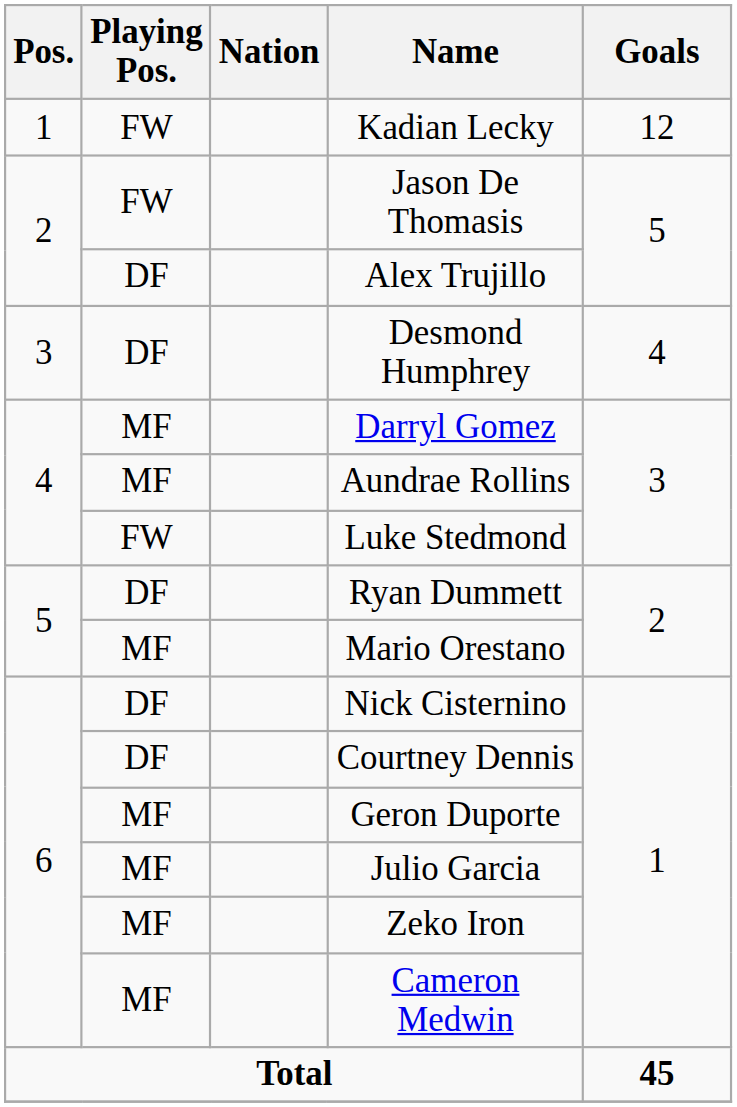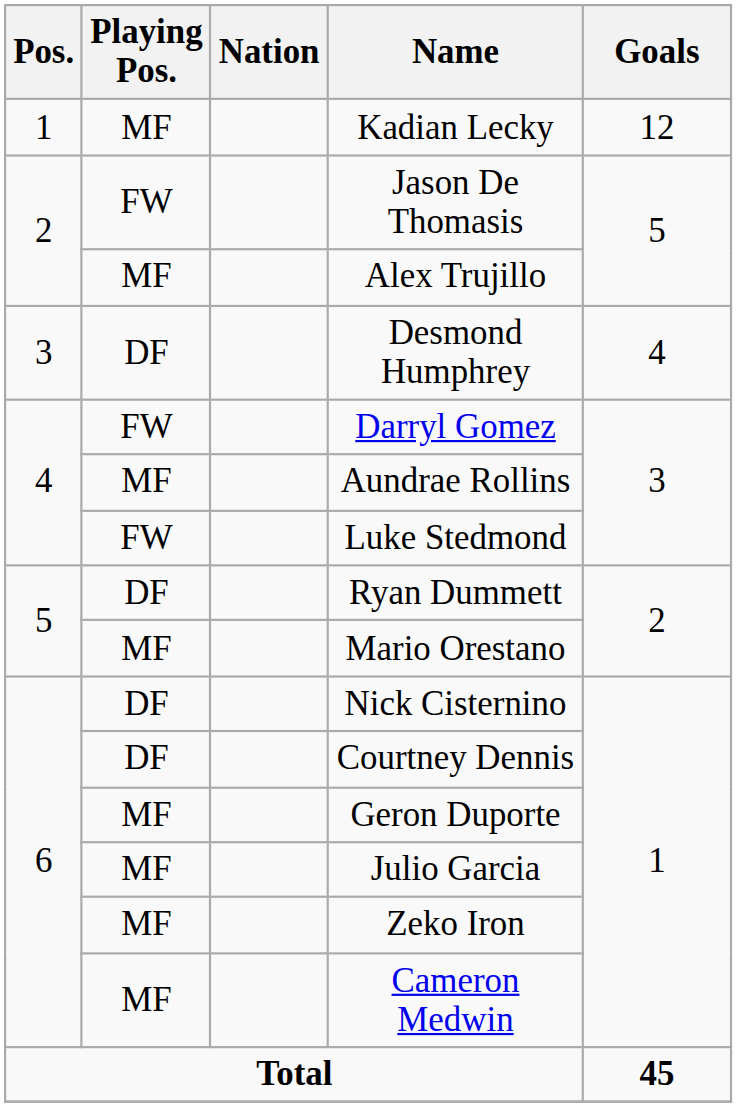 <table class="wikitable sortable" style="font-size:100%; text-align:center">
 <tr>
 <th width=15>Pos.</th>
 <th width=15>Playing Pos.</th>
 <th width=15>Nation</th>
 <th width=110>Name</th>
 <th width=60>Goals</th>
 </tr>
 <tr>
 <td>1</td>
-<td>FW</td>
+<td>MF</td>
 <td></td>
 <td>Kadian Lecky</td>
 <td>12</td>
 </tr>
 <tr>
 <td rowspan=2>2</td>
 <td>FW</td>
 <td></td>
 <td>Jason De Thomasis</td>
 <td rowspan=2>5</td>
 </tr>
 <tr>
-<td>DF</td>
+<td>MF</td>
 <td></td>
 <td>Alex Trujillo</td>
 </tr>
 <tr>
 <td>3</td>
 <td>DF</td>
 <td></td>
 <td>Desmond Humphrey</td>
 <td>4</td>
 </tr>
 <tr>
 <td rowspan=3>4</td>
-<td>MF</td>
+<td>FW</td>
 <td></td>
 <td><a href='#'>Darryl Gomez</a></td>
 <td rowspan=3>3</td>
 </tr>
 <tr>
 <td>MF</td>
 <td></td>
 <td>Aundrae Rollins</td>
 </tr>
 <tr>
 <td>FW</td>
 <td></td>
 <td>Luke Stedmond</td>
 </tr>
 <tr>
 <td rowspan=2>5</td>
 <td>DF</td>
 <td></td>
 <td>Ryan Dummett</td>
 <td rowspan=2>2</td>
 </tr>
 <tr>
 <td>MF</td>
 <td></td>
 <td>Mario Orestano</td>
 </tr>
 <tr>
 <td rowspan=6>6</td>
 <td>DF</td>
 <td></td>
 <td>Nick Cisternino</td>
 <td rowspan=6>1</td>
 </tr>
 <tr>
 <td>DF</td>
 <td></td>
 <td>Courtney Dennis</td>
 </tr>
 <tr>
 <td>MF</td>
 <td></td>
 <td>Geron Duporte</td>
 </tr>
 <tr>
 <td>MF</td>
 <td></td>
 <td>Julio Garcia</td>
 </tr>
 <tr>
 <td>MF</td>
 <td></td>
 <td>Zeko Iron</td>
 </tr>
 <tr>
 <td>MF</td>
 <td></td>
 <td><a href='#'>Cameron Medwin</a></td>
 </tr>
 <tr>
 <td colspan=4><strong>Total</strong></td>
 <td><strong>45</strong></td>
 </tr>
 <tr>
 </tr>
 </table>
